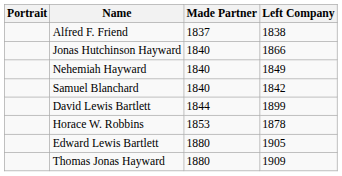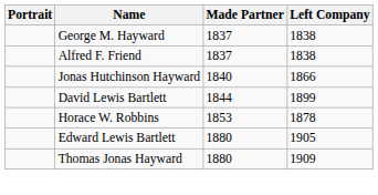 <table class="wikitable">
 <tr>
 <th>Portrait</th>
 <th>Name</th>
 <th>Made Partner</th>
 <th>Left Company</th>
+</tr>
+<tr>
+<td></td>
+<td>George M. Hayward</td>
+<td>1837</td>
+<td>1838</td>
 </tr>
 <tr>
 <td></td>
 <td>Alfred F. Friend</td>
 <td>1837</td>
 <td>1838</td>
 </tr>
 <tr>
 <td></td>
 <td>Jonas Hutchinson Hayward</td>
 <td>1840</td>
 <td>1866</td>
-</tr>
-<tr>
-<td></td>
-<td>Nehemiah Hayward</td>
-<td>1840</td>
-<td>1849</td>
-</tr>
-<tr>
-<td></td>
-<td>Samuel Blanchard</td>
-<td>1840</td>
-<td>1842</td>
 </tr>
 <tr>
 <td></td>
 <td>David Lewis Bartlett</td>
 <td>1844</td>
 <td>1899</td>
 </tr>
 <tr>
 <td></td>
 <td>Horace W. Robbins</td>
 <td>1853</td>
 <td>1878</td>
 </tr>
 <tr>
 <td></td>
 <td>Edward Lewis Bartlett</td>
 <td>1880</td>
 <td>1905</td>
 </tr>
 <tr>
 <td></td>
 <td>Thomas Jonas Hayward</td>
 <td>1880</td>
 <td>1909</td>
 </tr>
 </table>
